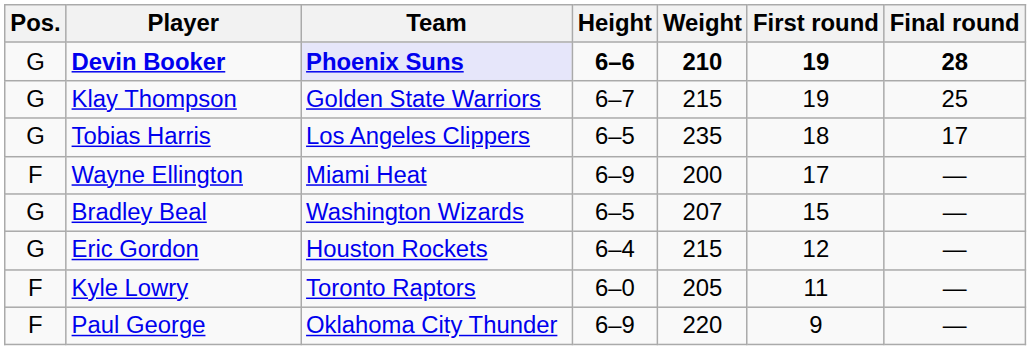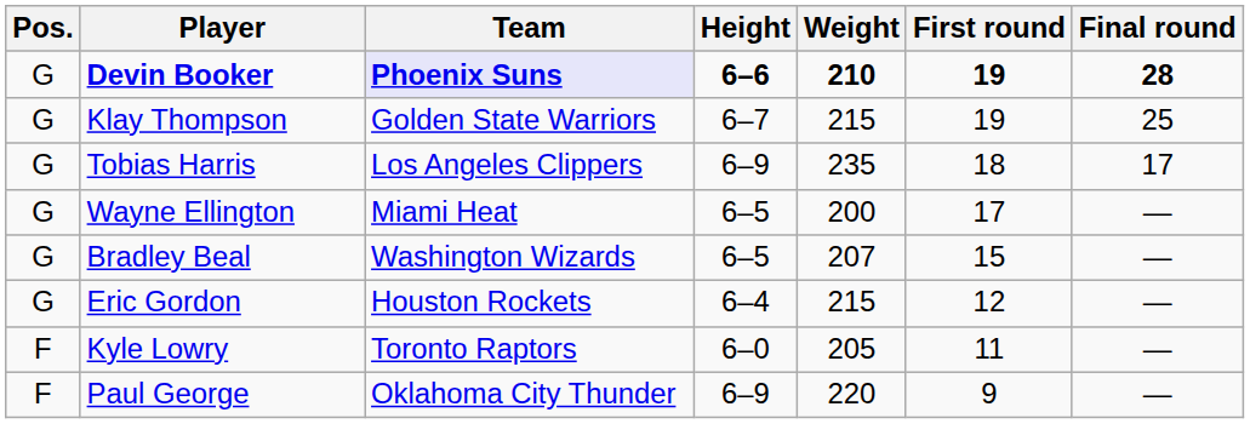 <table class="wikitable">
 <tr>
 <th>Pos.</th>
 <th style="width:150px;">Player</th>
 <th width=175>Team</th>
 <th>Height</th>
 <th>Weight</th>
 <th>First round</th>
 <th>Final round</th>
 </tr>
 <tr>
 <td style="text-align:center">G</td>
 <td><strong><a href='#'>Devin Booker</a></strong></td>
 <td style="background: lavender;"><strong><a href='#'>Phoenix Suns</a></strong></td>
 <td align=center><strong>6–6</strong></td>
 <td align=center><strong>210</strong></td>
 <td align=center><strong>19</strong></td>
 <td style="text-align:center;"><strong>28</strong></td>
 </tr>
 <tr>
 <td style="text-align:center">G</td>
 <td><a href='#'>Klay Thompson</a></td>
 <td><a href='#'>Golden State Warriors</a></td>
 <td align=center>6–7</td>
 <td align=center>215</td>
 <td align=center>19</td>
 <td style="text-align:center;">25</td>
 </tr>
 <tr>
 <td style="text-align:center">G</td>
 <td><a href='#'>Tobias Harris</a></td>
 <td><a href='#'>Los Angeles Clippers</a></td>
-<td align=center>6–5</td>
+<td align=center>6–9</td>
 <td align=center>235</td>
 <td align=center>18</td>
 <td style="text-align:center;">17</td>
 </tr>
 <tr>
-<td style="text-align:center">F</td>
+<td style="text-align:center">G</td>
 <td><a href='#'>Wayne Ellington</a></td>
 <td><a href='#'>Miami Heat</a></td>
-<td align=center>6–9</td>
+<td align=center>6–5</td>
 <td align=center>200</td>
 <td align=center>17</td>
 <td style="text-align:center;">—</td>
 </tr>
 <tr>
 <td style="text-align:center">G</td>
 <td><a href='#'>Bradley Beal</a></td>
 <td><a href='#'>Washington Wizards</a></td>
 <td align=center>6–5</td>
 <td align=center>207</td>
 <td align=center>15</td>
 <td style="text-align:center;">—</td>
 </tr>
 <tr>
 <td style="text-align:center">G</td>
 <td><a href='#'>Eric Gordon</a></td>
 <td><a href='#'>Houston Rockets</a></td>
 <td align=center>6–4</td>
 <td align=center>215</td>
 <td align=center>12</td>
 <td align=center>—</td>
 </tr>
 <tr>
 <td style="text-align:center">F</td>
 <td><a href='#'>Kyle Lowry</a></td>
 <td><a href='#'>Toronto Raptors</a></td>
 <td align=center>6–0</td>
 <td align=center>205</td>
 <td align=center>11</td>
 <td style="text-align:center;">—</td>
 </tr>
 <tr>
 <td style="text-align:center">F</td>
 <td><a href='#'>Paul George</a></td>
 <td><a href='#'>Oklahoma City Thunder</a></td>
 <td align=center>6–9</td>
 <td align=center>220</td>
 <td align=center>9</td>
 <td style="text-align:center;">—</td>
 </tr>
 </table>
